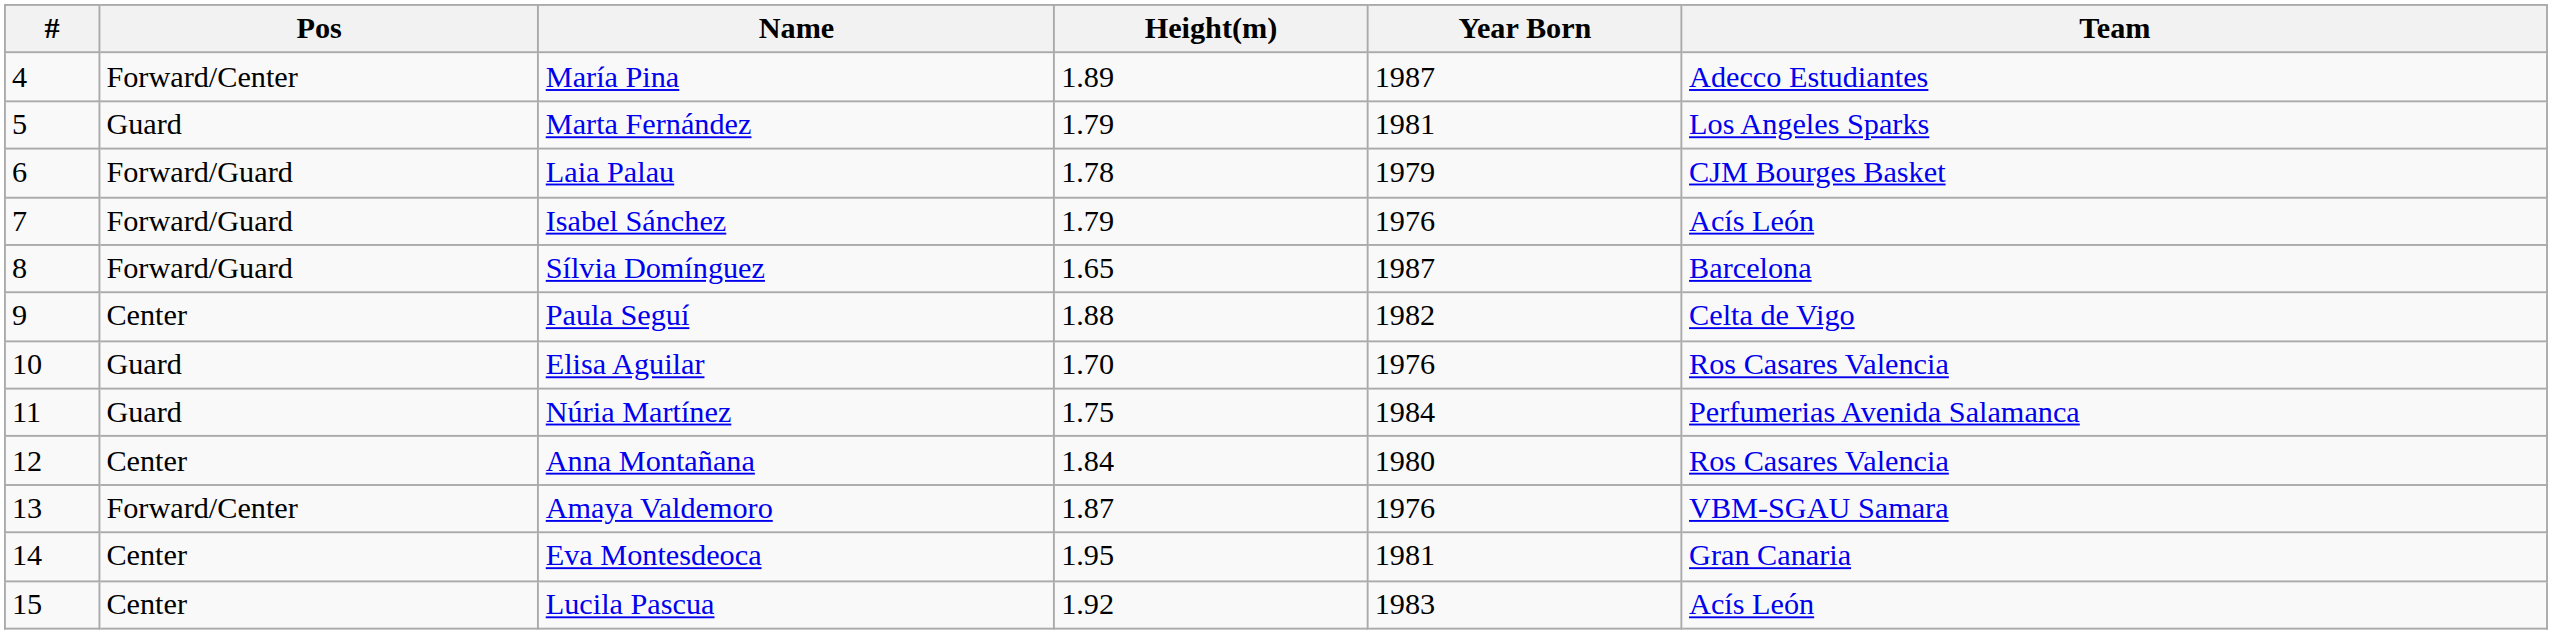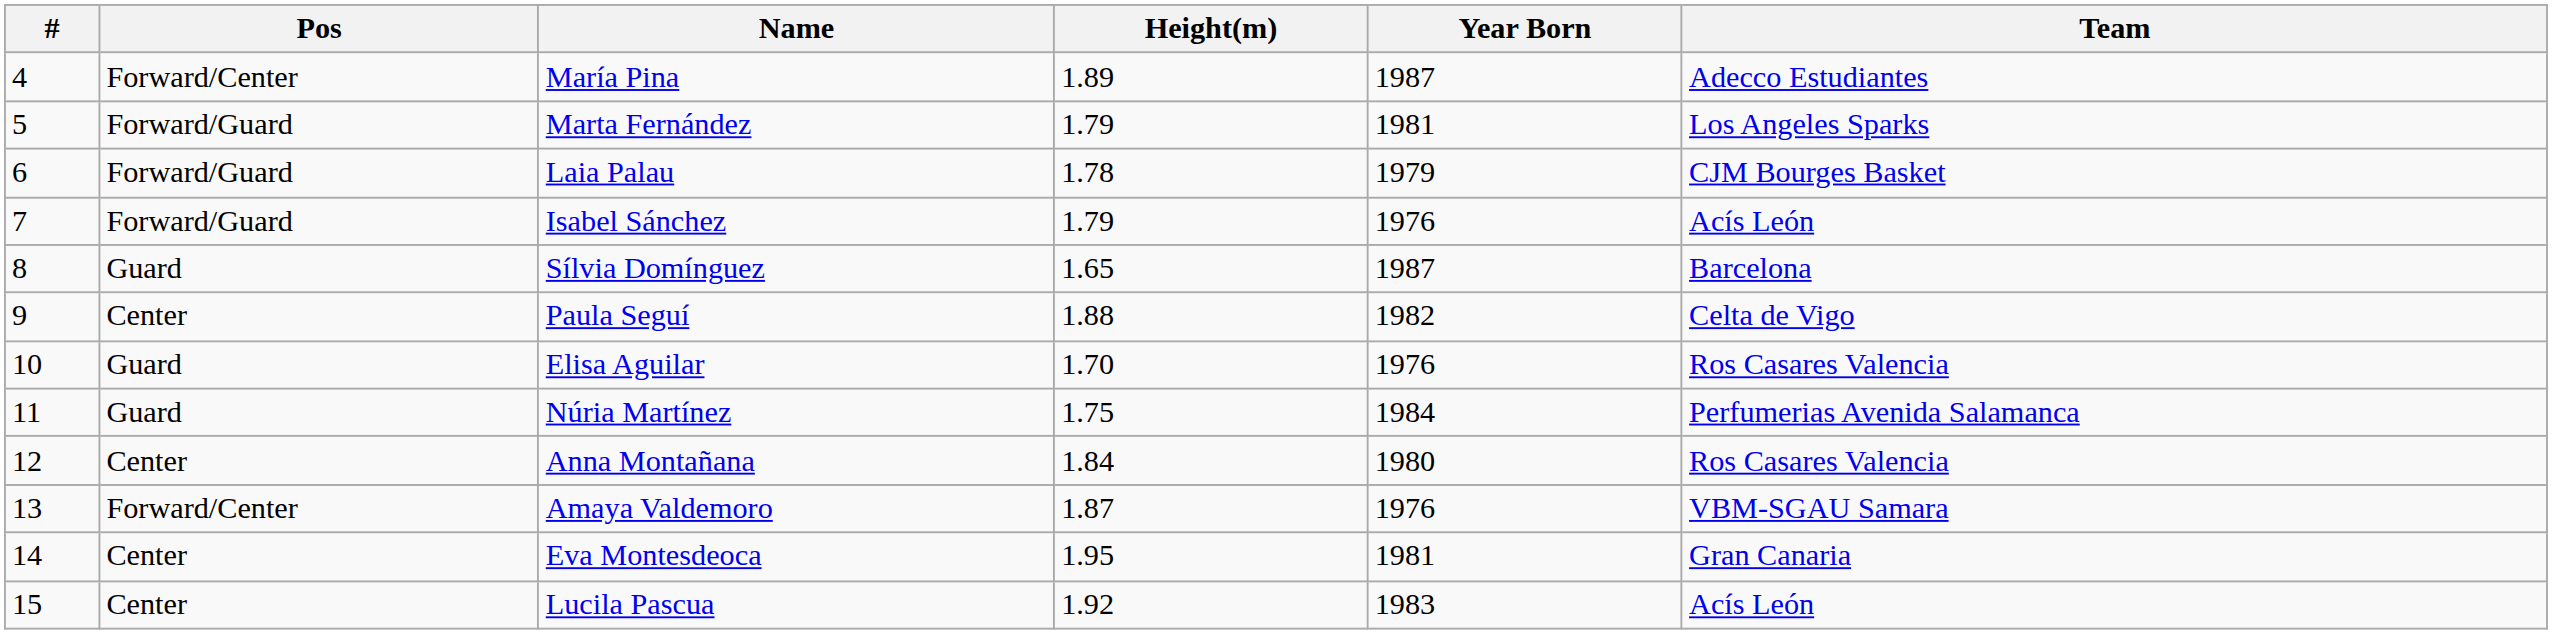 <table class="wikitable" width=85%>
 <tr>
 <th>#</th>
 <th>Pos</th>
 <th>Name</th>
 <th>Height(m)</th>
 <th>Year Born</th>
 <th>Team</th>
 </tr>
 <tr>
 <td>4</td>
 <td>Forward/Center</td>
 <td><a href='#'>María Pina</a></td>
 <td>1.89</td>
 <td>1987</td>
 <td> <a href='#'>Adecco Estudiantes</a></td>
 </tr>
 <tr>
 <td>5</td>
-<td>Guard</td>
+<td>Forward/Guard</td>
 <td><a href='#'>Marta Fernández</a></td>
 <td>1.79</td>
 <td>1981</td>
 <td> <a href='#'>Los Angeles Sparks</a></td>
 </tr>
 <tr>
 <td>6</td>
 <td>Forward/Guard</td>
 <td><a href='#'>Laia Palau</a></td>
 <td>1.78</td>
 <td>1979</td>
 <td> <a href='#'>CJM Bourges Basket</a></td>
 </tr>
 <tr>
 <td>7</td>
 <td>Forward/Guard</td>
 <td><a href='#'>Isabel Sánchez</a></td>
 <td>1.79</td>
 <td>1976</td>
 <td> <a href='#'>Acís León</a></td>
 </tr>
 <tr>
 <td>8</td>
-<td>Forward/Guard</td>
+<td>Guard</td>
 <td><a href='#'>Sílvia Domínguez</a></td>
 <td>1.65</td>
 <td>1987</td>
 <td> <a href='#'>Barcelona</a></td>
 </tr>
 <tr>
 <td>9</td>
 <td>Center</td>
 <td><a href='#'>Paula Seguí</a></td>
 <td>1.88</td>
 <td>1982</td>
 <td> <a href='#'>Celta de Vigo</a></td>
 </tr>
 <tr>
 <td>10</td>
 <td>Guard</td>
 <td><a href='#'>Elisa Aguilar</a></td>
 <td>1.70</td>
 <td>1976</td>
 <td> <a href='#'>Ros Casares Valencia</a></td>
 </tr>
 <tr>
 <td>11</td>
 <td>Guard</td>
 <td><a href='#'>Núria Martínez</a></td>
 <td>1.75</td>
 <td>1984</td>
 <td> <a href='#'>Perfumerias Avenida Salamanca</a></td>
 </tr>
 <tr>
 <td>12</td>
 <td>Center</td>
 <td><a href='#'>Anna Montañana</a></td>
 <td>1.84</td>
 <td>1980</td>
 <td> <a href='#'>Ros Casares Valencia</a></td>
 </tr>
 <tr>
 <td>13</td>
 <td>Forward/Center</td>
 <td><a href='#'>Amaya Valdemoro</a></td>
 <td>1.87</td>
 <td>1976</td>
 <td> <a href='#'>VBM-SGAU Samara</a></td>
 </tr>
 <tr>
 <td>14</td>
 <td>Center</td>
 <td><a href='#'>Eva Montesdeoca</a></td>
 <td>1.95</td>
 <td>1981</td>
 <td> <a href='#'>Gran Canaria</a></td>
 </tr>
 <tr>
 <td>15</td>
 <td>Center</td>
 <td><a href='#'>Lucila Pascua</a></td>
 <td>1.92</td>
 <td>1983</td>
 <td> <a href='#'>Acís León</a></td>
 </tr>
 </table>
